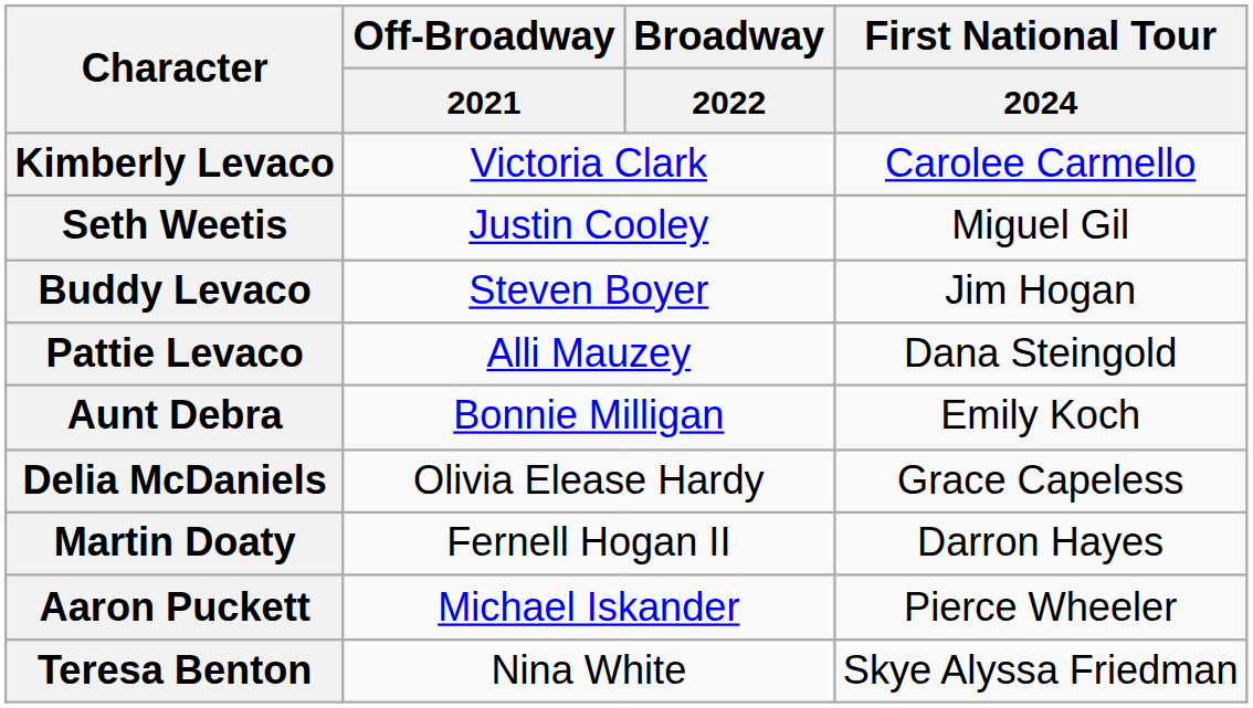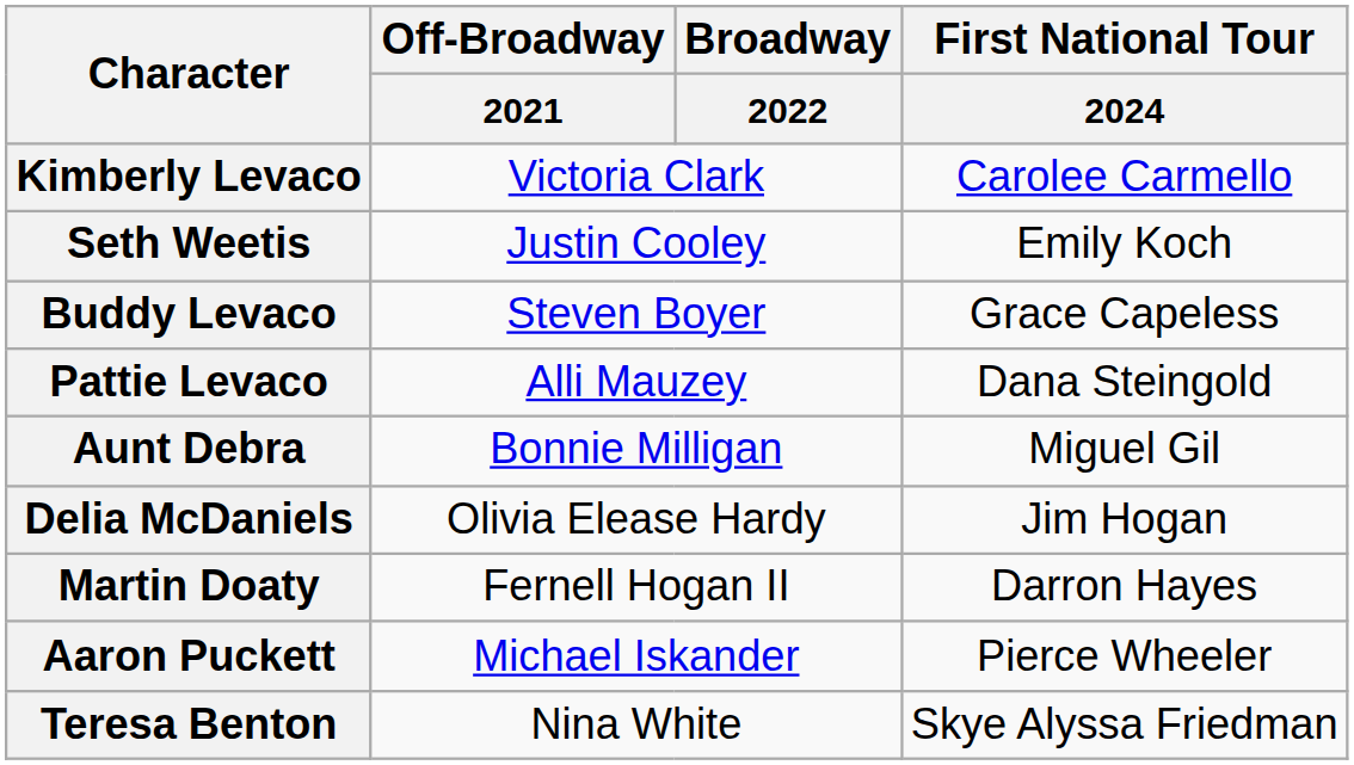 <table class="wikitable">
 <tr>
 <th rowspan="2">Character</th>
 <th>Off-Broadway</th>
 <th>Broadway</th>
 <th>First National Tour</th>
 </tr>
 <tr>
 <th><small>2021</small></th>
 <th><small>2022</small></th>
 <th><small>2024</small></th>
 </tr>
 <tr>
 <th>Kimberly Levaco</th>
 <td colspan="2" align="center"><a href='#'>Victoria Clark</a></td>
 <td align="center"><a href='#'>Carolee Carmello</a></td>
 </tr>
 <tr>
 <th>Seth Weetis</th>
 <td colspan="2" align="center"><a href='#'>Justin Cooley</a></td>
-<td align="center">Miguel Gil</td>
+<td align="center">Emily Koch</td>
 </tr>
 <tr>
 <th>Buddy Levaco</th>
 <td colspan="2" align="center"><a href='#'>Steven Boyer</a></td>
-<td align="center">Jim Hogan</td>
+<td align="center">Grace Capeless</td>
 </tr>
 <tr>
 <th>Pattie Levaco</th>
 <td colspan="2" align="center"><a href='#'>Alli Mauzey</a></td>
 <td align="center">Dana Steingold</td>
 </tr>
 <tr>
 <th>Aunt Debra</th>
 <td colspan="2" align="center"><a href='#'>Bonnie Milligan</a></td>
-<td align="center">Emily Koch</td>
+<td align="center">Miguel Gil</td>
 </tr>
 <tr>
 <th>Delia McDaniels</th>
 <td colspan="2" align="center">Olivia Elease Hardy</td>
-<td align="center">Grace Capeless</td>
+<td align="center">Jim Hogan</td>
 </tr>
 <tr>
 <th>Martin Doaty</th>
 <td colspan="2" align="center">Fernell Hogan II</td>
 <td align="center">Darron Hayes</td>
 </tr>
 <tr>
 <th>Aaron Puckett</th>
 <td colspan="2" align="center"><a href='#'>Michael Iskander</a></td>
 <td align="center">Pierce Wheeler</td>
 </tr>
 <tr>
 <th>Teresa Benton</th>
 <td colspan="2" align="center">Nina White</td>
 <td align="center">Skye Alyssa Friedman</td>
 </tr>
 </table>
